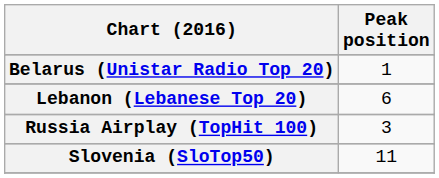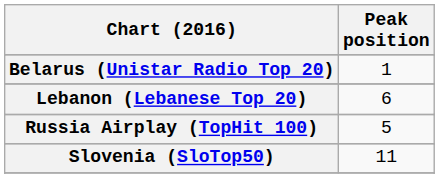 <table class="wikitable sortable plainrowheaders" style="text-align:center">
 <tr>
 <th scope="col">Chart (2016)</th>
 <th scope="col">Peak<br> position</th>
 </tr>
 <tr>
 </tr>
 <tr>
 <th scope="row">Belarus (<a href='#'>Unistar Radio Top 20</a>)</th>
 <td>1</td>
 </tr>
 <tr>
 </tr>
 <tr>
 </tr>
 <tr>
 </tr>
 <tr>
 </tr>
 <tr>
 </tr>
 <tr>
 </tr>
 <tr>
 </tr>
 <tr>
 <th scope="row">Lebanon (<a href='#'>Lebanese Top 20</a>)</th>
 <td>6</td>
 </tr>
 <tr>
 </tr>
 <tr>
 </tr>
 <tr>
 <th scope="row">Russia Airplay (<a href='#'>TopHit 100</a>)</th>
-<td>3</td>
+<td>5</td>
 </tr>
 <tr>
 </tr>
 <tr>
 <th scope="row">Slovenia (<a href='#'>SloTop50</a>)</th>
 <td>11</td>
 </tr>
 <tr>
 </tr>
 <tr>
 </tr>
 <tr>
 </tr>
 <tr>
 </tr>
 <tr>
 </tr>
 <tr>
 </tr>
 <tr>
 </tr>
 </table>
